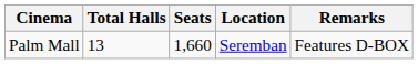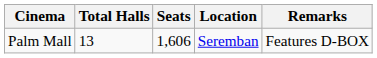 <table class="wikitable">
 <tr>
 <th>Cinema</th>
 <th>Total Halls</th>
 <th>Seats</th>
 <th>Location</th>
 <th>Remarks</th>
 </tr>
 <tr>
 <td>Palm Mall</td>
 <td>13</td>
-<td>1,660</td>
+<td>1,606</td>
 <td><a href='#'>Seremban</a></td>
 <td>Features D-BOX</td>
 </tr>
 </table>
